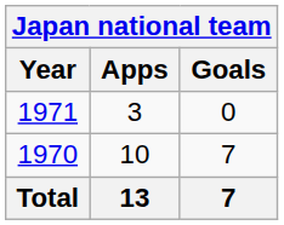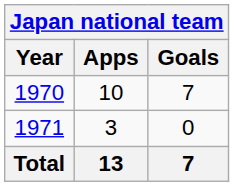 <table class="wikitable" style="text-align:center">
 <tr>
 <th colspan=3><a href='#'>Japan national team</a></th>
 </tr>
 <tr>
 <th>Year</th>
 <th>Apps</th>
 <th>Goals</th>
 </tr>
 <tr>
+<td><a href='#'>1970</a></td>
+<td>10</td>
+<td>7</td>
+</tr>
+<tr>
 <td><a href='#'>1971</a></td>
 <td>3</td>
 <td>0</td>
-</tr>
-<tr>
-<td><a href='#'>1970</a></td>
-<td>10</td>
-<td>7</td>
 </tr>
 <tr>
 <th>Total</th>
 <th>13</th>
 <th>7</th>
 </tr>
 </table>
